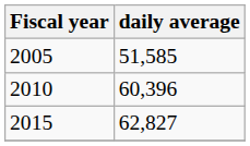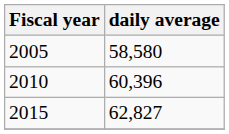 <table class="wikitable">
 <tr>
 <th>Fiscal year</th>
 <th>daily average</th>
 </tr>
 <tr>
 <td>2005</td>
-<td>51,585</td>
+<td>58,580</td>
 </tr>
 <tr>
 <td>2010</td>
 <td>60,396</td>
 </tr>
 <tr>
 <td>2015</td>
 <td>62,827</td>
 </tr>
 <tr>
 </tr>
 </table>
